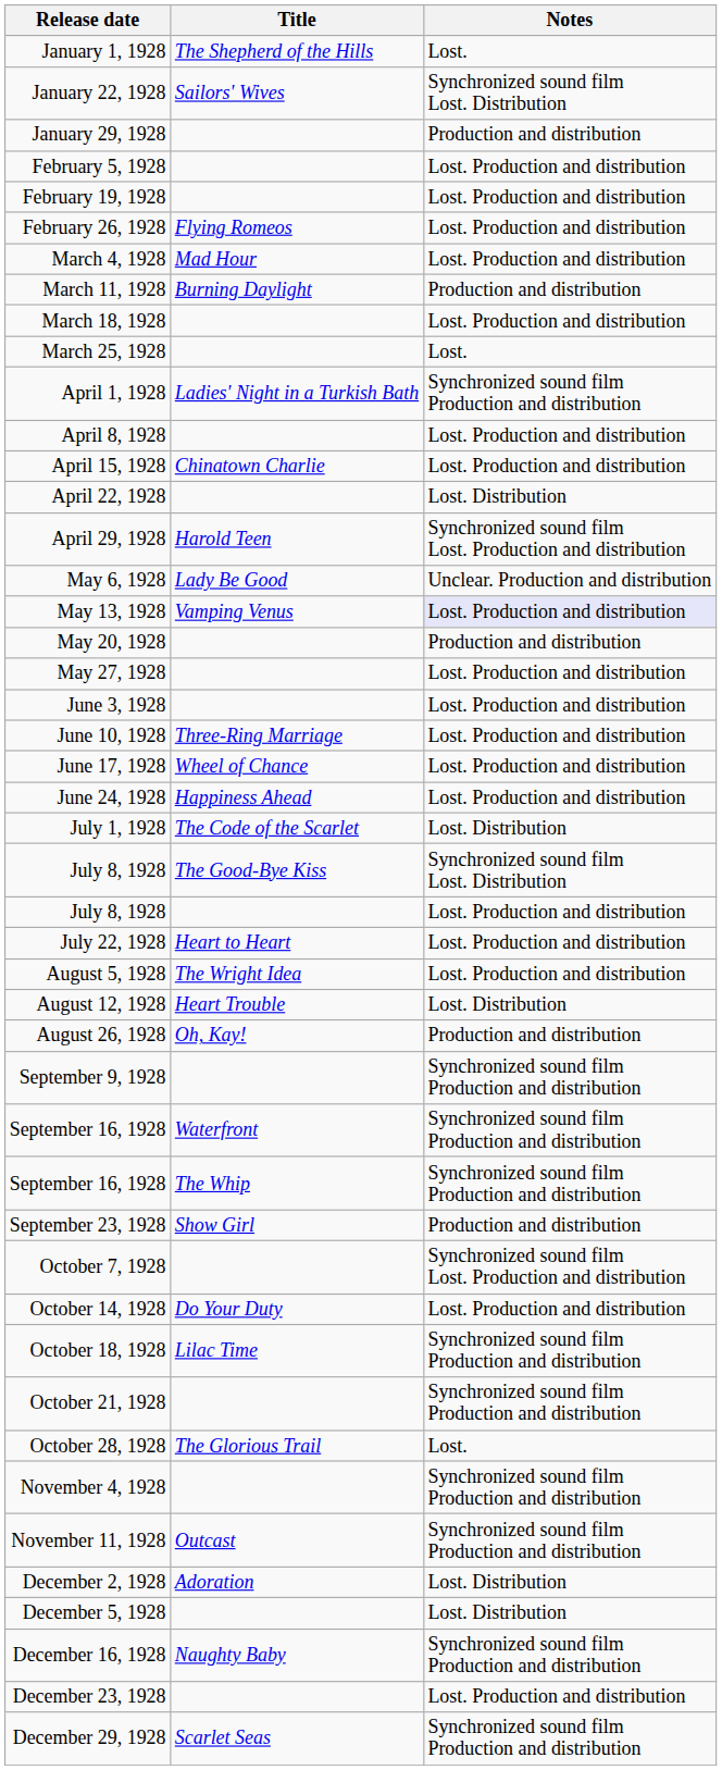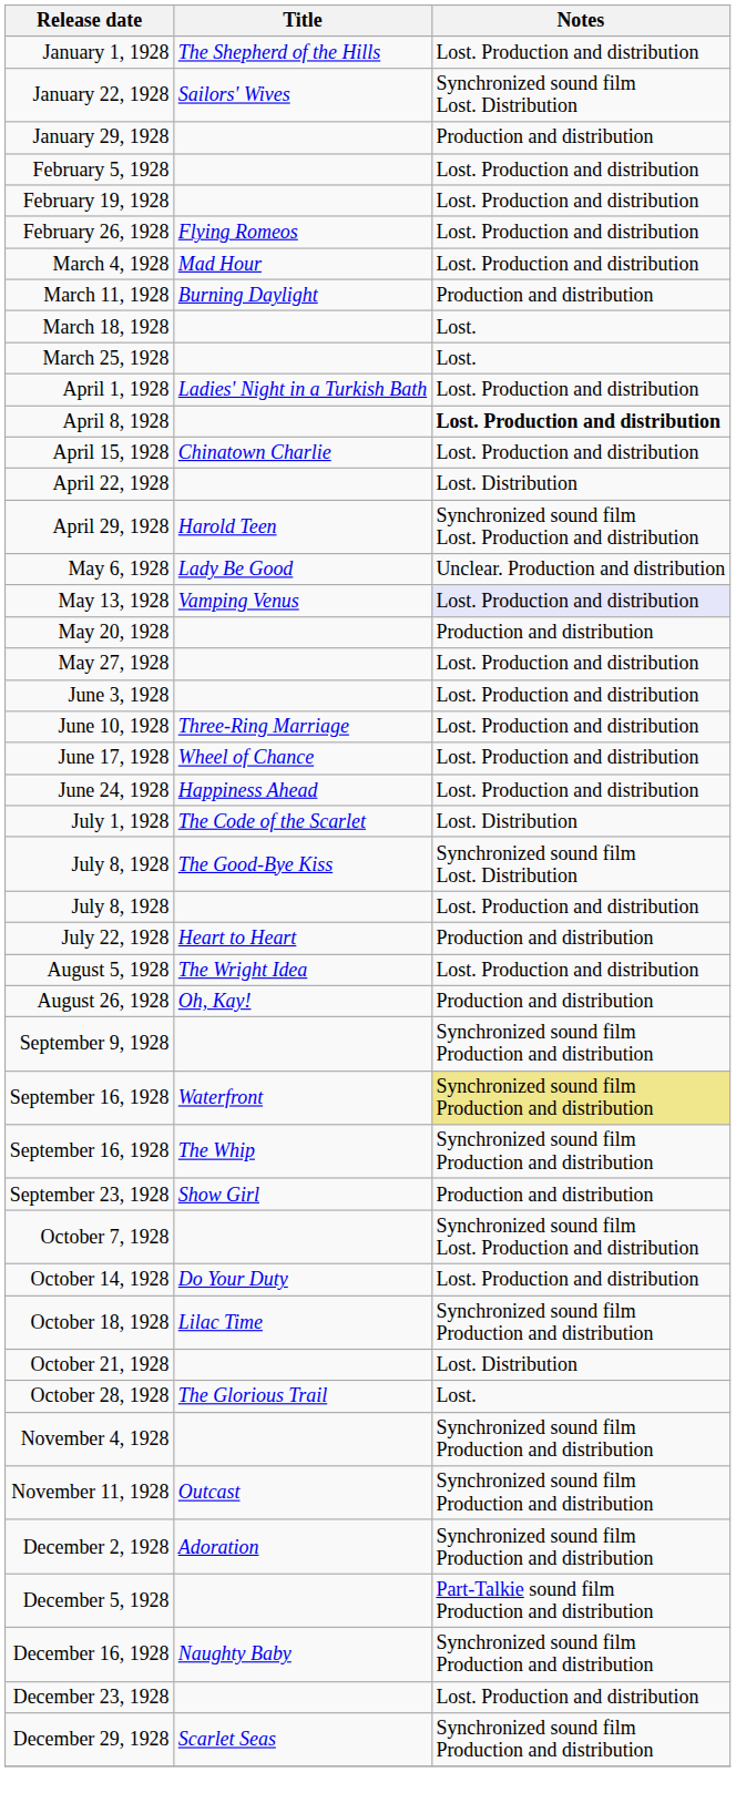 <table class="wikitable sortable">
 <tr>
 <th>Release date</th>
 <th>Title</th>
 <th>Notes</th>
 </tr>
 <tr>
 <td align="right">January 1, 1928</td>
 <td><em><a href='#'>The Shepherd of the Hills</a></em></td>
-<td>Lost.</td>
+<td>Lost. Production and distribution</td>
 </tr>
 <tr>
 <td align="right">January 22, 1928</td>
 <td><em><a href='#'>Sailors' Wives</a></em></td>
 <td>Synchronized sound film<br> Lost. Distribution</td>
 </tr>
 <tr>
 <td align="right">January 29, 1928</td>
 <td><em></em></td>
 <td>Production and distribution</td>
 </tr>
 <tr>
 <td align="right">February 5, 1928</td>
 <td><em></em></td>
 <td>Lost. Production and distribution</td>
 </tr>
 <tr>
 <td align="right">February 19, 1928</td>
 <td><em></em></td>
 <td>Lost. Production and distribution</td>
 </tr>
 <tr>
 <td align="right">February 26, 1928</td>
 <td><em><a href='#'>Flying Romeos</a></em></td>
 <td>Lost. Production and distribution</td>
 </tr>
 <tr>
 <td align="right">March 4, 1928</td>
 <td><em><a href='#'>Mad Hour</a></em></td>
 <td>Lost. Production and distribution</td>
 </tr>
 <tr>
 <td align="right">March 11, 1928</td>
 <td><em><a href='#'>Burning Daylight</a></em></td>
 <td>Production and distribution</td>
 </tr>
 <tr>
 <td align="right">March 18, 1928</td>
 <td><em></em></td>
-<td>Lost. Production and distribution</td>
+<td>Lost.</td>
 </tr>
 <tr>
 <td align="right">March 25, 1928</td>
 <td><em></em></td>
 <td>Lost.</td>
 </tr>
 <tr>
 <td align="right">April 1, 1928</td>
 <td><em><a href='#'>Ladies' Night in a Turkish Bath</a></em></td>
-<td>Synchronized sound film<br> Production and distribution</td>
+<td>Lost. Production and distribution</td>
 </tr>
 <tr>
 <td align="right">April 8, 1928</td>
 <td><em></em></td>
-<td>Lost. Production and distribution</td>
+<td><strong>Lost. Production and distribution</strong></td>
 </tr>
 <tr>
 <td align="right">April 15, 1928</td>
 <td><em><a href='#'>Chinatown Charlie</a></em></td>
 <td>Lost. Production and distribution</td>
 </tr>
 <tr>
 <td align="right">April 22, 1928</td>
 <td><em></em></td>
 <td>Lost. Distribution</td>
 </tr>
 <tr>
 <td align="right">April 29, 1928</td>
 <td><em><a href='#'>Harold Teen</a></em></td>
 <td>Synchronized sound film<br> Lost. Production and distribution</td>
 </tr>
 <tr>
 <td align="right">May 6, 1928</td>
 <td><em><a href='#'>Lady Be Good</a></em></td>
 <td>Unclear. Production and distribution</td>
 </tr>
 <tr>
 <td align="right">May 13, 1928</td>
 <td><em><a href='#'>Vamping Venus</a></em></td>
 <td style="background: lavender;">Lost. Production and distribution</td>
 </tr>
 <tr>
 <td align="right">May 20, 1928</td>
 <td><em></em></td>
 <td>Production and distribution</td>
 </tr>
 <tr>
 <td align="right">May 27, 1928</td>
 <td><em></em></td>
 <td>Lost. Production and distribution</td>
 </tr>
 <tr>
 <td align="right">June 3, 1928</td>
 <td><em></em></td>
 <td>Lost. Production and distribution</td>
 </tr>
 <tr>
 <td align="right">June 10, 1928</td>
 <td><em><a href='#'>Three-Ring Marriage</a></em></td>
 <td>Lost. Production and distribution</td>
 </tr>
 <tr>
 <td align="right">June 17, 1928</td>
 <td><em><a href='#'>Wheel of Chance</a></em></td>
 <td>Lost. Production and distribution</td>
 </tr>
 <tr>
 <td align="right">June 24, 1928</td>
 <td><em><a href='#'>Happiness Ahead</a></em></td>
 <td>Lost. Production and distribution</td>
 </tr>
 <tr>
 <td align="right">July 1, 1928</td>
 <td><em><a href='#'>The Code of the Scarlet</a></em></td>
 <td>Lost. Distribution</td>
 </tr>
 <tr>
 <td align="right">July 8, 1928</td>
 <td><em><a href='#'>The Good-Bye Kiss</a></em></td>
 <td>Synchronized sound film<br> Lost. Distribution</td>
 </tr>
 <tr>
 <td align="right">July 8, 1928</td>
 <td><em></em></td>
 <td>Lost. Production and distribution</td>
 </tr>
 <tr>
 <td align="right">July 22, 1928</td>
 <td><em><a href='#'>Heart to Heart</a></em></td>
-<td>Lost. Production and distribution</td>
+<td>Production and distribution</td>
 </tr>
 <tr>
 <td align="right">August 5, 1928</td>
 <td><em><a href='#'>The Wright Idea</a></em></td>
 <td>Lost. Production and distribution</td>
-</tr>
-<tr>
-<td align="right">August 12, 1928</td>
-<td><em><a href='#'>Heart Trouble</a></em></td>
-<td>Lost. Distribution</td>
 </tr>
 <tr>
 <td align="right">August 26, 1928</td>
 <td><em><a href='#'>Oh, Kay!</a></em></td>
 <td>Production and distribution</td>
 </tr>
 <tr>
 <td align="right">September 9, 1928</td>
 <td><em></em></td>
 <td>Synchronized sound film<br>Production and distribution</td>
 </tr>
 <tr>
 <td align="right">September 16, 1928</td>
 <td><em><a href='#'>Waterfront</a></em></td>
-<td>Synchronized sound film<br>Production and distribution</td>
+<td style="background: khaki;">Synchronized sound film<br>Production and distribution</td>
 </tr>
 <tr>
 <td align="right">September 16, 1928</td>
 <td><em><a href='#'>The Whip</a></em></td>
 <td>Synchronized sound film<br> Production and distribution</td>
 </tr>
 <tr>
 <td align="right">September 23, 1928</td>
 <td><em><a href='#'>Show Girl</a></em></td>
 <td>Production and distribution</td>
 </tr>
 <tr>
 <td align="right">October 7, 1928</td>
 <td><em></em></td>
 <td>Synchronized sound film<br> Lost. Production and distribution</td>
 </tr>
 <tr>
 <td align="right">October 14, 1928</td>
 <td><em><a href='#'>Do Your Duty</a></em></td>
 <td>Lost. Production and distribution</td>
 </tr>
 <tr>
 <td align="right">October 18, 1928</td>
 <td><em><a href='#'>Lilac Time</a></em></td>
 <td>Synchronized sound film<br>Production and distribution</td>
 </tr>
 <tr>
 <td align="right">October 21, 1928</td>
 <td><em></em></td>
-<td>Synchronized sound film<br>Production and distribution</td>
+<td>Lost. Distribution</td>
 </tr>
 <tr>
 <td align="right">October 28, 1928</td>
 <td><em><a href='#'>The Glorious Trail</a></em></td>
 <td>Lost.</td>
 </tr>
 <tr>
 <td align="right">November 4, 1928</td>
 <td><em></em></td>
 <td>Synchronized sound film<br>Production and distribution</td>
 </tr>
 <tr>
 <td align="right">November 11, 1928</td>
 <td><em><a href='#'>Outcast</a></em></td>
 <td>Synchronized sound film<br>Production and distribution</td>
 </tr>
 <tr>
 <td align="right">December 2, 1928</td>
 <td><em><a href='#'>Adoration</a></em></td>
-<td>Lost. Distribution</td>
+<td>Synchronized sound film<br>Production and distribution</td>
 </tr>
 <tr>
 <td align="right">December 5, 1928</td>
 <td><em></em></td>
-<td>Lost. Distribution</td>
+<td><a href='#'>Part-Talkie</a> sound film<br>Production and distribution</td>
 </tr>
 <tr>
 <td align="right">December 16, 1928</td>
 <td><em><a href='#'>Naughty Baby</a></em></td>
 <td>Synchronized sound film<br> Production and distribution</td>
 </tr>
 <tr>
 <td align="right">December 23, 1928</td>
 <td><em></em></td>
 <td>Lost. Production and distribution</td>
 </tr>
 <tr>
 <td align="right">December 29, 1928</td>
 <td><em><a href='#'>Scarlet Seas</a></em></td>
 <td>Synchronized sound film<br> Production and distribution</td>
 </tr>
 <tr>
 </tr>
 </table>
